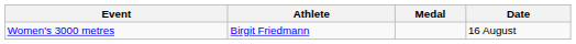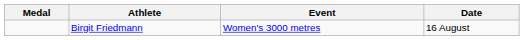 <table class=wikitable style=font-size:90% width=60%>
 <tr>
+<th>Medal</th>
+<th>Athlete</th>
 <th>Event</th>
-<th>Athlete</th>
-<th>Medal</th>
 <th>Date</th>
 </tr>
 <tr>
+<td align=center></td>
+<td><a href='#'>Birgit Friedmann</a></td>
 <td><a href='#'>Women's 3000 metres</a></td>
-<td><a href='#'>Birgit Friedmann</a></td>
-<td align=center></td>
 <td>16 August</td>
 </tr>
 </table>
